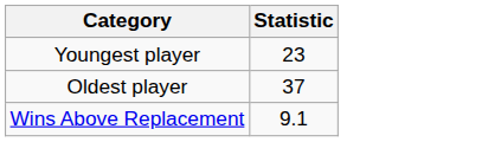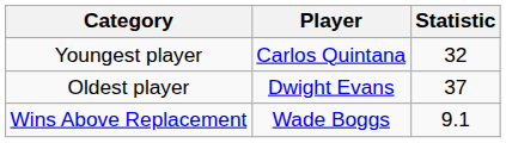 <table class="wikitable" style="text-align:center;">
 <tr>
 <th>Category</th>
+<th>Player</th>
 <th>Statistic</th>
 </tr>
 <tr>
 <td>Youngest player</td>
-<td>23</td>
+<td><a href='#'>Carlos Quintana</a></td>
+<td>32</td>
 </tr>
 <tr>
 <td>Oldest player</td>
+<td><a href='#'>Dwight Evans</a></td>
 <td>37</td>
 </tr>
 <tr>
 <td><a href='#'>Wins Above Replacement</a></td>
+<td><a href='#'>Wade Boggs</a></td>
 <td>9.1</td>
 </tr>
 </table>
